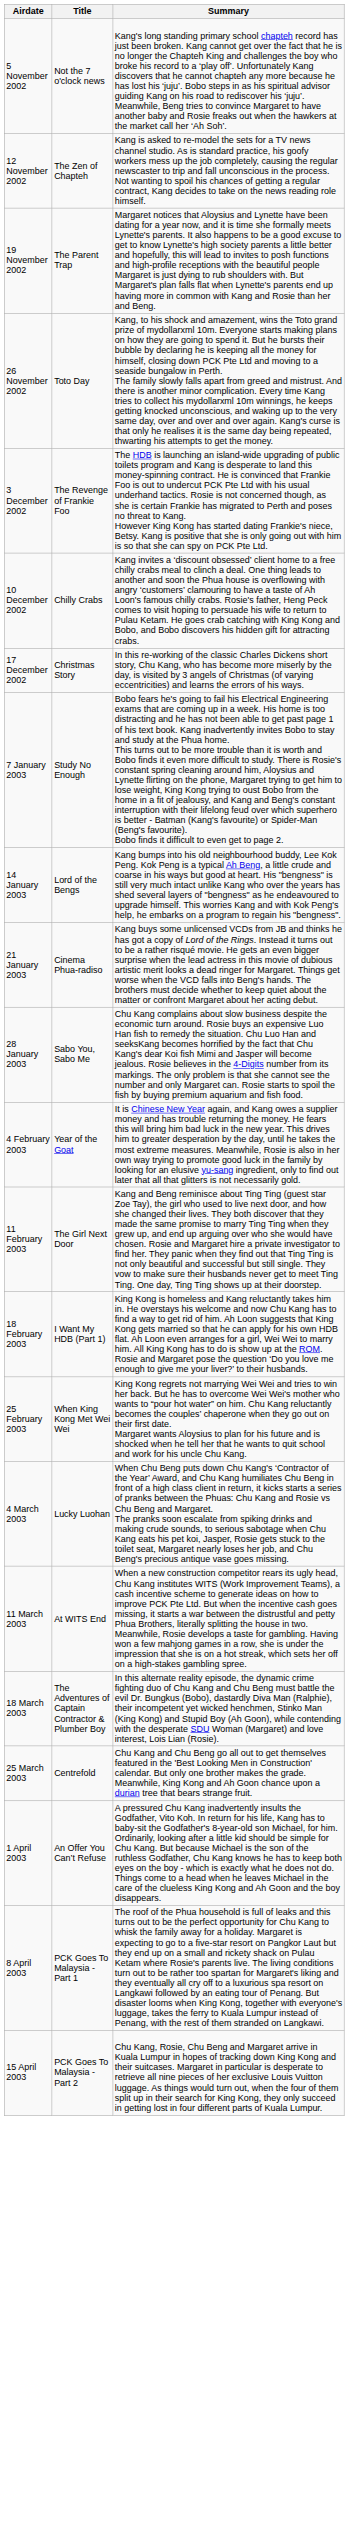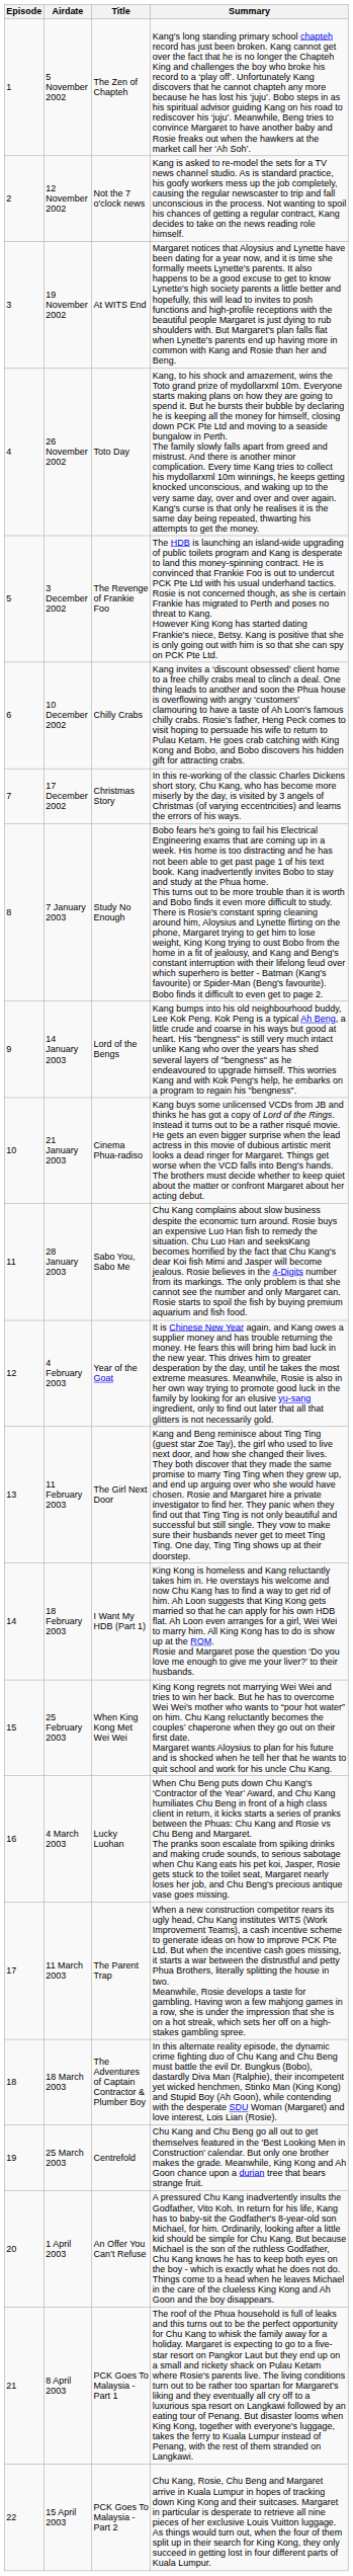 <table class="wikitable">
 <tr>
+<th>Episode</th>
 <th>Airdate</th>
 <th>Title</th>
 <th>Summary</th>
 </tr>
 <tr>
+<td>1</td>
 <td>5 November 2002</td>
-<td>Not the 7 o'clock news</td>
+<td>The Zen of Chapteh</td>
 <td><br>Kang's long standing primary school <a href='#'>chapteh</a> record has just been broken. Kang cannot get over the fact that he is no longer the Chapteh King and challenges the boy who broke his record to a ‘play off’. Unfortunately Kang discovers that he cannot chapteh any more because he has lost his ‘juju’. Bobo steps in as his spiritual advisor guiding Kang on his road to rediscover his ‘juju’. Meanwhile, Beng tries to convince Margaret to have another baby and Rosie freaks out when the hawkers at the market call her ‘Ah Soh’.</td>
 </tr>
 <tr>
+<td>2</td>
 <td>12 November 2002</td>
-<td>The Zen of Chapteh</td>
+<td>Not the 7 o'clock news</td>
 <td>Kang is asked to re-model the sets for a TV news channel studio. As is standard practice, his goofy workers mess up the job completely, causing the regular newscaster to trip and fall unconscious in the process. Not wanting to spoil his chances of getting a regular contract, Kang decides to take on the news reading role himself.</td>
 </tr>
 <tr>
+<td>3</td>
 <td>19 November 2002</td>
-<td>The Parent Trap </td>
+<td>At WITS End</td>
 <td>Margaret notices that Aloysius and Lynette have been dating for a year now, and it is time she formally meets Lynette's parents. It also happens to be a good excuse to get to know Lynette's high society parents a little better and hopefully, this will lead to invites to posh functions and high-profile receptions with the beautiful people Margaret is just dying to rub shoulders with. But Margaret's plan falls flat when Lynette's parents end up having more in common with Kang and Rosie than her and Beng.</td>
 </tr>
 <tr>
+<td>4</td>
 <td>26 November 2002</td>
 <td>Toto Day </td>
 <td>Kang, to his shock and amazement, wins the Toto grand prize of mydollarxml 10m. Everyone starts making plans on how they are going to spend it. But he bursts their bubble by declaring he is keeping all the money for himself, closing down PCK Pte Ltd and moving to a seaside bungalow in Perth.<br>The family slowly falls apart from greed and mistrust. And there is another minor complication. Every time Kang tries to collect his mydollarxml 10m winnings, he keeps getting knocked unconscious, and waking up to the very same day, over and over and over again. Kang's curse is that only he realises it is the same day being repeated, thwarting his attempts to get the money.</td>
 </tr>
 <tr>
+<td>5</td>
 <td>3 December 2002</td>
 <td>The Revenge of Frankie Foo </td>
 <td>The <a href='#'>HDB</a> is launching an island-wide upgrading of public toilets program and Kang is desperate to land this money-spinning contract. He is convinced that Frankie Foo is out to undercut PCK Pte Ltd with his usual underhand tactics. Rosie is not concerned though, as she is certain Frankie has migrated to Perth and poses no threat to Kang.<br>However King Kong has started dating Frankie's niece, Betsy. Kang is positive that she is only going out with him is so that she can spy on PCK Pte Ltd.</td>
 </tr>
 <tr>
+<td>6</td>
 <td>10 December 2002</td>
 <td>Chilly Crabs</td>
 <td>Kang invites a ‘discount obsessed’ client home to a free chilly crabs meal to clinch a deal. One thing leads to another and soon the Phua house is overflowing with angry ‘customers’ clamouring to have a taste of Ah Loon's famous chilly crabs. Rosie's father, Heng Peck comes to visit hoping to persuade his wife to return to Pulau Ketam. He goes crab catching with King Kong and Bobo, and Bobo discovers his hidden gift for attracting crabs.</td>
 </tr>
 <tr>
+<td>7</td>
 <td>17 December 2002</td>
 <td>Christmas Story </td>
 <td>In this re-working of the classic Charles Dickens short story, Chu Kang, who has become more miserly by the day, is visited by 3 angels of Christmas (of varying eccentricities) and learns the errors of his ways.</td>
 </tr>
 <tr>
+<td>8</td>
 <td>7 January 2003</td>
 <td>Study No Enough</td>
 <td>Bobo fears he's going to fail his Electrical Engineering exams that are coming up in a week. His home is too distracting and he has not been able to get past page 1 of his text book. Kang inadvertently invites Bobo to stay and study at the Phua home.<br>This turns out to be more trouble than it is worth and Bobo finds it even more difficult to study. There is Rosie's constant spring cleaning around him, Aloysius and Lynette flirting on the phone, Margaret trying to get him to lose weight, King Kong trying to oust Bobo from the home in a fit of jealousy, and Kang and Beng's constant interruption with their lifelong feud over which superhero is better - Batman (Kang's favourite) or Spider-Man (Beng's favourite).<br>Bobo finds it difficult to even get to page 2.</td>
 </tr>
 <tr>
+<td>9</td>
 <td>14 January 2003</td>
 <td>Lord of the Bengs </td>
 <td>Kang bumps into his old neighbourhood buddy, Lee Kok Peng. Kok Peng is a typical <a href='#'>Ah Beng</a>, a little crude and coarse in his ways but good at heart. His "bengness" is still very much intact unlike Kang who over the years has shed several layers of "bengness" as he endeavoured to upgrade himself. This worries Kang and with Kok Peng's help, he embarks on a program to regain his "bengness".</td>
 </tr>
 <tr>
+<td>10</td>
 <td>21 January 2003</td>
 <td>Cinema Phua-radiso</td>
 <td>Kang buys some unlicensed VCDs from JB and thinks he has got a copy of <em>Lord of the Rings</em>. Instead it turns out to be a rather risqué movie. He gets an even bigger surprise when the lead actress in this movie of dubious artistic merit looks a dead ringer for Margaret. Things get worse when the VCD falls into Beng's hands. The brothers must decide whether to keep quiet about the matter or confront Margaret about her acting debut.</td>
 </tr>
 <tr>
+<td>11</td>
 <td>28 January 2003</td>
 <td>Sabo You, Sabo Me </td>
 <td>Chu Kang complains about slow business despite the economic turn around. Rosie buys an expensive Luo Han fish to remedy the situation. Chu Luo Han and seeksKang becomes horrified by the fact that Chu Kang's dear Koi fish Mimi and Jasper will become jealous. Rosie believes in the  <a href='#'>4-Digits</a> number from its markings. The only problem is that she cannot see the number and only Margaret can. Rosie starts to spoil the fish by buying premium aquarium and fish food.</td>
 </tr>
 <tr>
+<td>12</td>
 <td>4 February 2003</td>
 <td>Year of the <a href='#'>Goat</a></td>
 <td>It is <a href='#'>Chinese New Year</a> again, and Kang owes a supplier money and has trouble returning the money. He fears this will bring him bad luck in the new year. This drives him to greater desperation by the day, until he takes the most extreme measures. Meanwhile, Rosie is also in her own way trying to promote good luck in the family by looking for an elusive <a href='#'>yu-sang</a> ingredient, only to find out later that all that glitters is not necessarily gold.</td>
 </tr>
 <tr>
+<td>13</td>
 <td>11 February 2003</td>
 <td>The Girl Next Door</td>
 <td>Kang and Beng reminisce about Ting Ting (guest star Zoe Tay), the girl who used to live next door, and how she changed their lives. They both discover that they made the same promise to marry Ting Ting when they grew up, and end up arguing over who she would have chosen. Rosie and Margaret hire a private investigator to find her. They panic when they find out that Ting Ting is not only beautiful and successful but still single. They vow to make sure their husbands never get to meet Ting Ting. One day, Ting Ting shows up at their doorstep.</td>
 </tr>
 <tr>
+<td>14</td>
 <td>18 February 2003</td>
 <td>I Want My HDB (Part 1)</td>
 <td>King Kong is homeless and Kang reluctantly takes him in. He overstays his welcome and now Chu Kang has to find a way to get rid of him. Ah Loon suggests that King Kong gets married so that he can apply for his own HDB flat. Ah Loon even arranges for a girl, Wei Wei to marry him. All King Kong has to do is show up at the <a href='#'>ROM</a>.<br>Rosie and Margaret pose the question ‘Do you love me enough to give me your liver?’ to their husbands.</td>
 </tr>
 <tr>
+<td>15</td>
 <td>25 February 2003</td>
 <td>When King Kong Met Wei Wei</td>
 <td>King Kong regrets not marrying Wei Wei and tries to win her back. But he has to overcome Wei Wei's mother who wants to “pour hot water” on him. Chu Kang reluctantly becomes the couples’ chaperone when they go out on their first date.<br>Margaret wants Aloysius to plan for his future and is shocked when he tell her that he wants to quit school and work for his uncle Chu Kang.</td>
 </tr>
 <tr>
+<td>16</td>
 <td>4 March 2003</td>
 <td>Lucky Luohan</td>
 <td>When Chu Beng puts down Chu Kang's ‘Contractor of the Year’ Award, and Chu Kang humiliates Chu Beng in front of a high class client in return, it kicks starts a series of pranks between the Phuas: Chu Kang and Rosie vs Chu Beng and Margaret.<br>The pranks soon escalate from spiking drinks and making crude sounds, to serious sabotage when Chu Kang eats his pet koi, Jasper, Rosie gets stuck to the toilet seat, Margaret nearly loses her job, and Chu Beng's precious antique vase goes missing.</td>
 </tr>
 <tr>
+<td>17</td>
 <td>11 March 2003</td>
-<td>At WITS End</td>
+<td>The Parent Trap </td>
 <td>When a new construction competitor rears its ugly head, Chu Kang institutes WITS (Work Improvement Teams), a cash incentive scheme to generate ideas on how to improve PCK Pte Ltd. But when the incentive cash goes missing, it starts a war between the distrustful and petty Phua Brothers, literally splitting the house in two.<br>Meanwhile, Rosie develops a taste for gambling. Having won a few mahjong games in a row, she is under the impression that she is on a hot streak, which sets her off on a high-stakes gambling spree.</td>
 </tr>
 <tr>
+<td>18</td>
 <td>18 March 2003</td>
 <td>The Adventures of Captain Contractor & Plumber Boy</td>
 <td>In this alternate reality episode, the dynamic crime fighting duo of Chu Kang and Chu Beng must battle the evil Dr. Bungkus (Bobo), dastardly Diva Man (Ralphie), their incompetent yet wicked henchmen, Stinko Man (King Kong) and Stupid Boy (Ah Goon), while contending with the desperate <a href='#'>SDU</a> Woman (Margaret) and love interest, Lois Lian (Rosie).</td>
 </tr>
 <tr>
+<td>19</td>
 <td>25 March 2003</td>
 <td>Centrefold</td>
 <td>Chu Kang and Chu Beng go all out to get themselves featured in the 'Best Looking Men in Construction' calendar. But only one brother makes the grade. Meanwhile, King Kong and Ah Goon chance upon a <a href='#'>durian</a> tree that bears strange fruit.</td>
 </tr>
 <tr>
+<td>20</td>
 <td>1 April 2003</td>
 <td>An Offer You Can’t Refuse </td>
 <td>A pressured Chu Kang inadvertently insults the Godfather, Vito Koh. In return for his life, Kang has to baby-sit the Godfather's 8-year-old son Michael, for him. Ordinarily, looking after a little kid should be simple for Chu Kang. But because Michael is the son of the ruthless Godfather, Chu Kang knows he has to keep both eyes on the boy - which is exactly what he does not do. Things come to a head when he leaves Michael in the care of the clueless King Kong and Ah Goon and the boy disappears.</td>
 </tr>
 <tr>
+<td>21</td>
 <td>8 April 2003</td>
 <td>PCK Goes To Malaysia - Part 1</td>
 <td>The roof of the Phua household is full of leaks and this turns out to be the perfect opportunity for Chu Kang to whisk the family away for a holiday. Margaret is expecting to go to a five-star resort on Pangkor Laut but they end up on a small and rickety shack on Pulau Ketam where Rosie's parents live. The living conditions turn out to be rather too spartan for Margaret's liking and they eventually all cry off to a luxurious spa resort on Langkawi followed by an eating tour of Penang. But disaster looms when King Kong, together with everyone's luggage, takes the ferry to Kuala Lumpur instead of Penang, with the rest of them stranded on Langkawi.</td>
 </tr>
 <tr>
+<td>22</td>
 <td>15 April 2003</td>
 <td>PCK Goes To Malaysia - Part 2</td>
 <td><br>Chu Kang, Rosie, Chu Beng and Margaret arrive in Kuala Lumpur in hopes of tracking down King Kong and their suitcases. Margaret in particular is desperate to retrieve all nine pieces of her exclusive Louis Vuitton luggage. As things would turn out, when the four of them split up in their search for King Kong, they only succeed in getting lost in four different parts of Kuala Lumpur.</td>
 </tr>
 </table>
